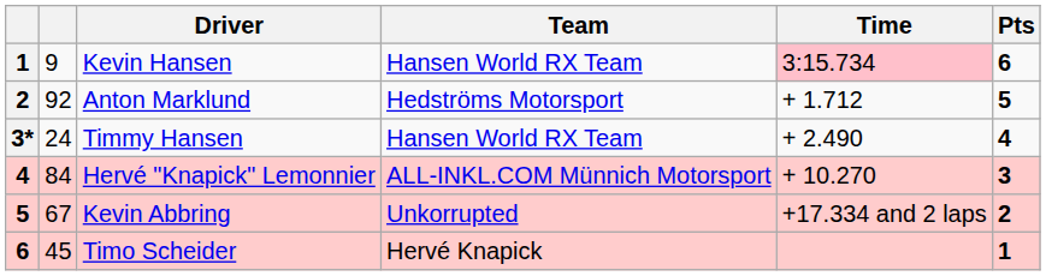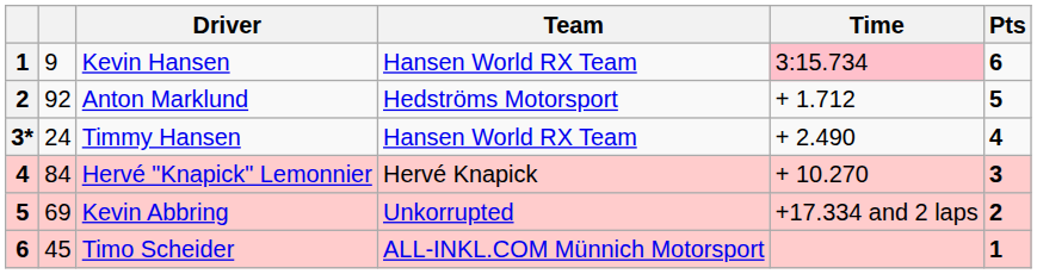 <table class="wikitable" style="font-size:95%">
 <tr>
 <th></th>
 <th></th>
 <th>Driver</th>
 <th>Team</th>
 <th>Time</th>
 <th>Pts</th>
 </tr>
 <tr>
 <th>1</th>
 <td>9</td>
 <td> <a href='#'>Kevin Hansen</a></td>
 <td><a href='#'>Hansen World RX Team</a></td>
 <td style="background: pink;">3:15.734</td>
 <td><strong>6</strong></td>
 </tr>
 <tr>
 <th>2</th>
 <td>92</td>
 <td> <a href='#'>Anton Marklund</a></td>
 <td><a href='#'>Hedströms Motorsport</a></td>
 <td>+ 1.712</td>
 <td><strong>5</strong></td>
 </tr>
 <tr>
 <th>3*</th>
 <td>24</td>
 <td> <a href='#'>Timmy Hansen</a></td>
 <td><a href='#'>Hansen World RX Team</a></td>
 <td>+ 2.490</td>
 <td><strong>4</strong></td>
 </tr>
 <tr>
 <th style="background:#ffcccc;">4</th>
 <td style="background:#ffcccc;">84</td>
 <td style="background:#ffcccc;"> <a href='#'>Hervé "Knapick" Lemonnier</a></td>
-<td style="background:#ffcccc;"><a href='#'>ALL-INKL.COM Münnich Motorsport</a></td>
+<td style="background:#ffcccc;">Hervé Knapick</td>
 <td style="background:#ffcccc;">+ 10.270</td>
 <td style="background:#ffcccc;"><strong>3</strong></td>
 </tr>
 <tr>
 <th style="background:#ffcccc;">5</th>
-<td style="background:#ffcccc;">67</td>
+<td style="background:#ffcccc;">69</td>
 <td style="background:#ffcccc;"> <a href='#'>Kevin Abbring</a></td>
 <td style="background:#ffcccc;"><a href='#'>Unkorrupted</a></td>
 <td style="background:#ffcccc;">+17.334 and 2 laps</td>
 <td style="background:#ffcccc;"><strong>2</strong></td>
 </tr>
 <tr>
 <th style="background:#ffcccc;">6</th>
 <td style="background:#ffcccc;">45</td>
 <td style="background:#ffcccc;"> <a href='#'>Timo Scheider</a></td>
-<td style="background:#ffcccc;">Hervé Knapick</td>
+<td style="background:#ffcccc;"><a href='#'>ALL-INKL.COM Münnich Motorsport</a></td>
 <td style="background:#ffcccc;"><strong></strong></td>
 <td style="background:#ffcccc;"><strong>1</strong></td>
 </tr>
 </table>
